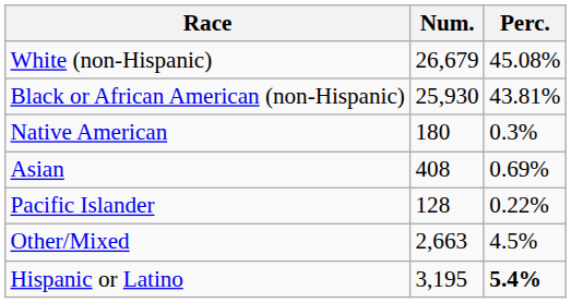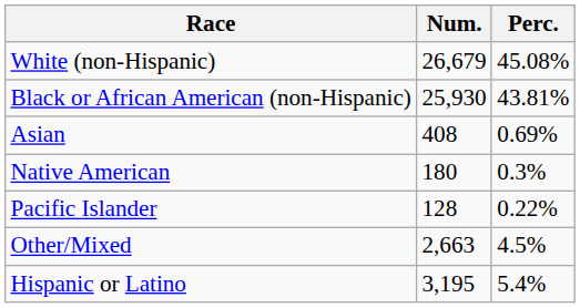 <table class="wikitable">
 <tr>
 <th>Race</th>
 <th>Num.</th>
 <th>Perc.</th>
 </tr>
 <tr>
 <td><a href='#'>White</a> (non-Hispanic)</td>
 <td>26,679</td>
 <td>45.08%</td>
 </tr>
 <tr>
 <td><a href='#'>Black or African American</a> (non-Hispanic)</td>
 <td>25,930</td>
 <td>43.81%</td>
 </tr>
 <tr>
+<td><a href='#'>Asian</a></td>
+<td>408</td>
+<td>0.69%</td>
+</tr>
+<tr>
 <td><a href='#'>Native American</a></td>
 <td>180</td>
 <td>0.3%</td>
-</tr>
-<tr>
-<td><a href='#'>Asian</a></td>
-<td>408</td>
-<td>0.69%</td>
 </tr>
 <tr>
 <td><a href='#'>Pacific Islander</a></td>
 <td>128</td>
 <td>0.22%</td>
 </tr>
 <tr>
 <td><a href='#'>Other/Mixed</a></td>
 <td>2,663</td>
 <td>4.5%</td>
 </tr>
 <tr>
 <td><a href='#'>Hispanic</a> or <a href='#'>Latino</a></td>
 <td>3,195</td>
-<td><strong>5.4%</strong></td>
+<td>5.4%</td>
 </tr>
 </table>
